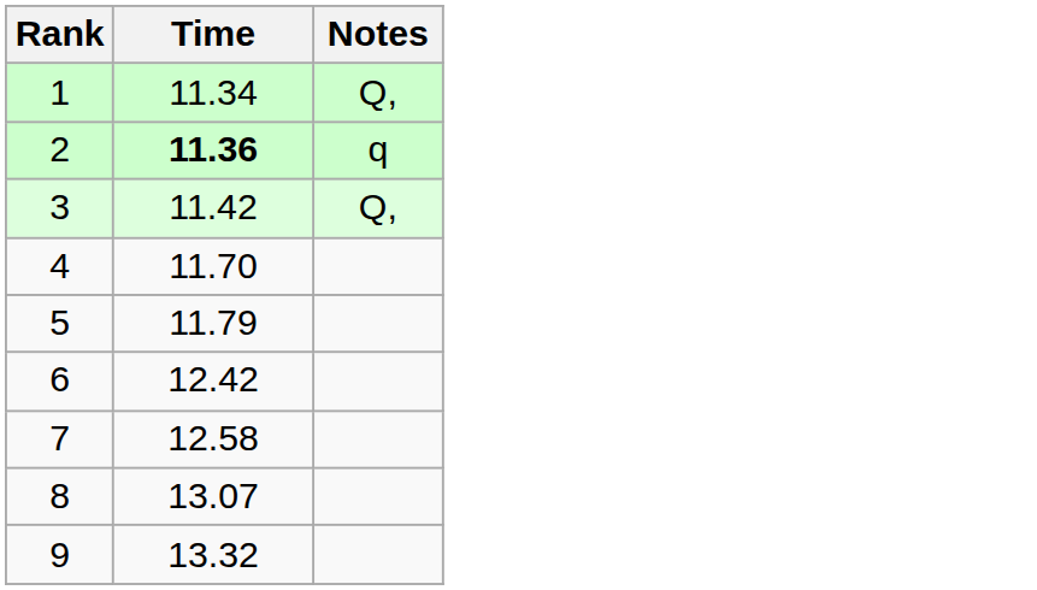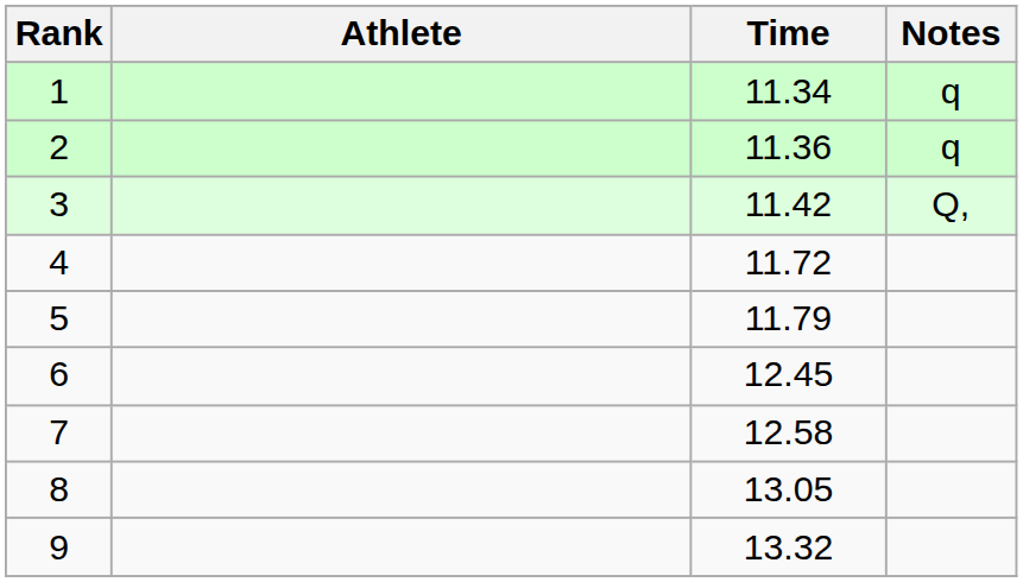 <table class="wikitable" style="text-align:center">
 <tr>
 <th width=40>Rank</th>
+<th width=250>Athlete</th>
 <th width=80>Time</th>
 <th width=50>Notes</th>
 </tr>
 <tr bgcolor=ccffcc>
 <td>1</td>
+<td align=left></td>
 <td>11.34</td>
-<td>Q, </td>
+<td>q</td>
 </tr>
 <tr bgcolor=ccffcc>
 <td>2</td>
-<td><strong>11.36</strong></td>
+<td align=left></td>
+<td>11.36</td>
 <td>q</td>
 </tr>
 <tr bgcolor=ddffdd>
 <td>3</td>
+<td align=left></td>
 <td>11.42</td>
 <td>Q, </td>
 </tr>
 <tr>
 <td>4</td>
-<td>11.70</td>
+<td align=left></td>
+<td>11.72</td>
 <td></td>
 </tr>
 <tr>
 <td>5</td>
+<td align=left></td>
 <td>11.79</td>
 <td></td>
 </tr>
 <tr>
 <td>6</td>
-<td>12.42</td>
+<td align=left></td>
+<td>12.45</td>
 <td></td>
 </tr>
 <tr>
 <td>7</td>
+<td align=left></td>
 <td>12.58</td>
 <td></td>
 </tr>
 <tr>
 <td>8</td>
-<td>13.07</td>
+<td align=left></td>
+<td>13.05</td>
 <td></td>
 </tr>
 <tr>
 <td>9</td>
+<td align=left></td>
 <td>13.32</td>
 <td></td>
 </tr>
 </table>
